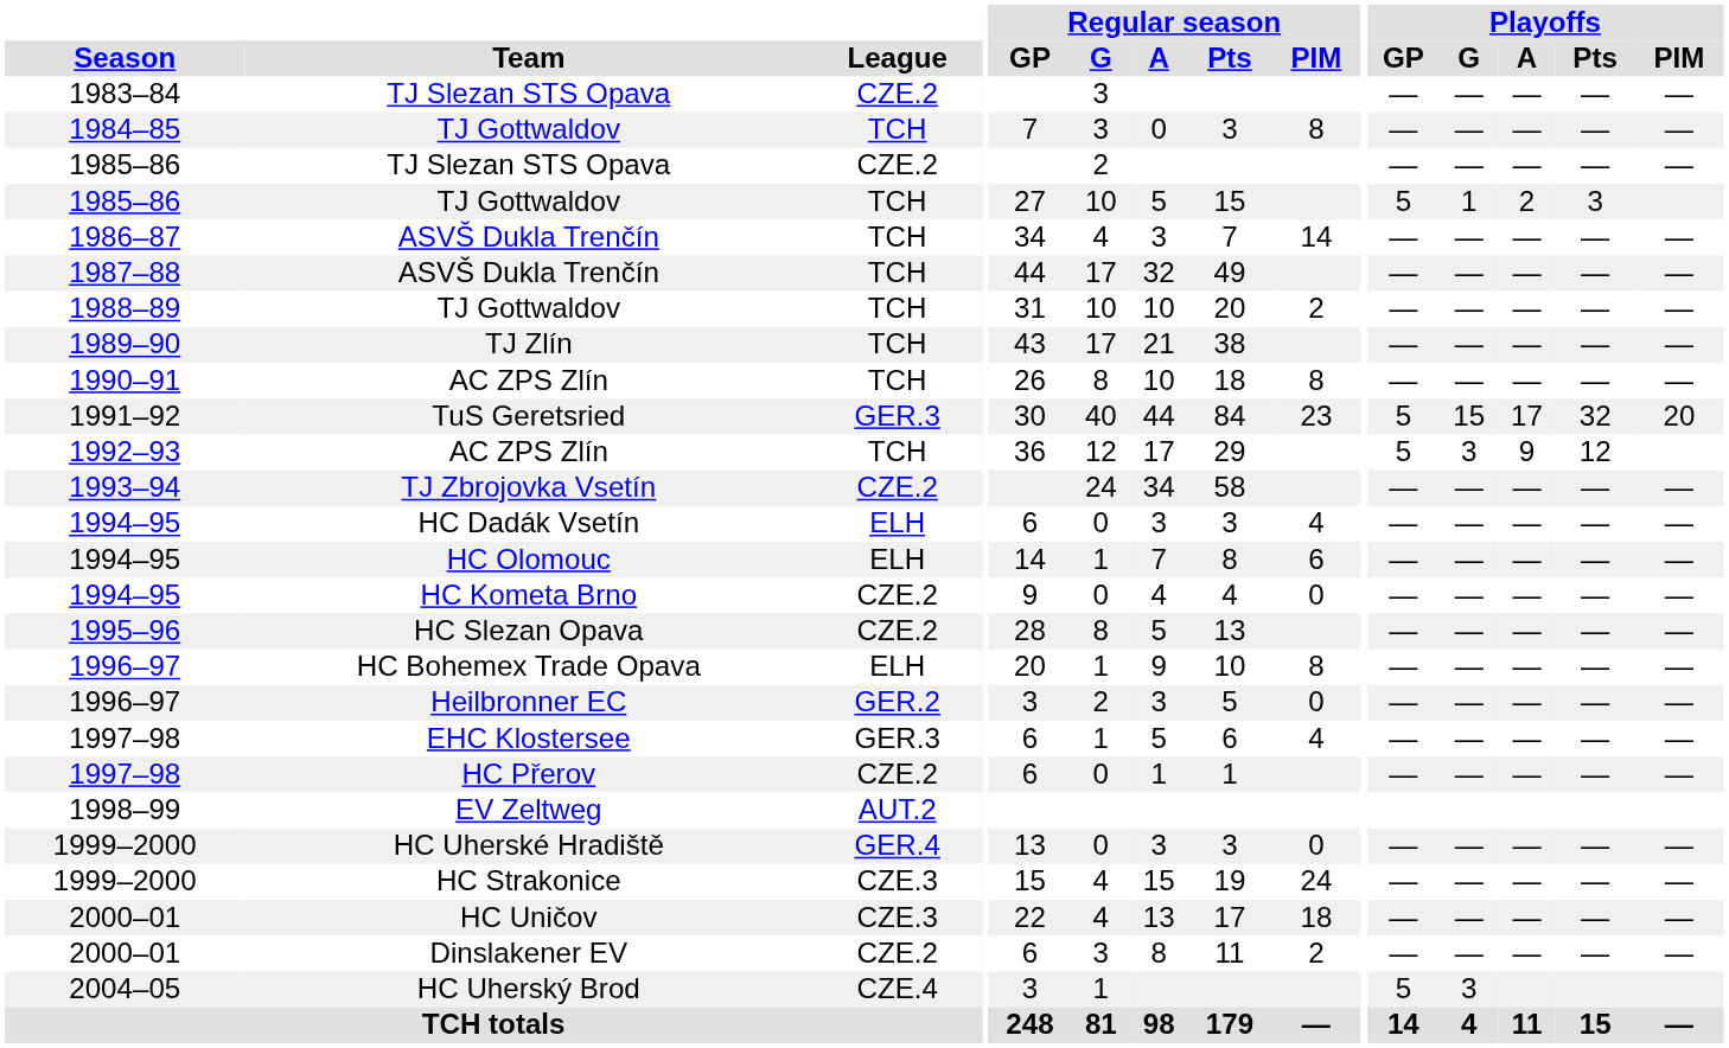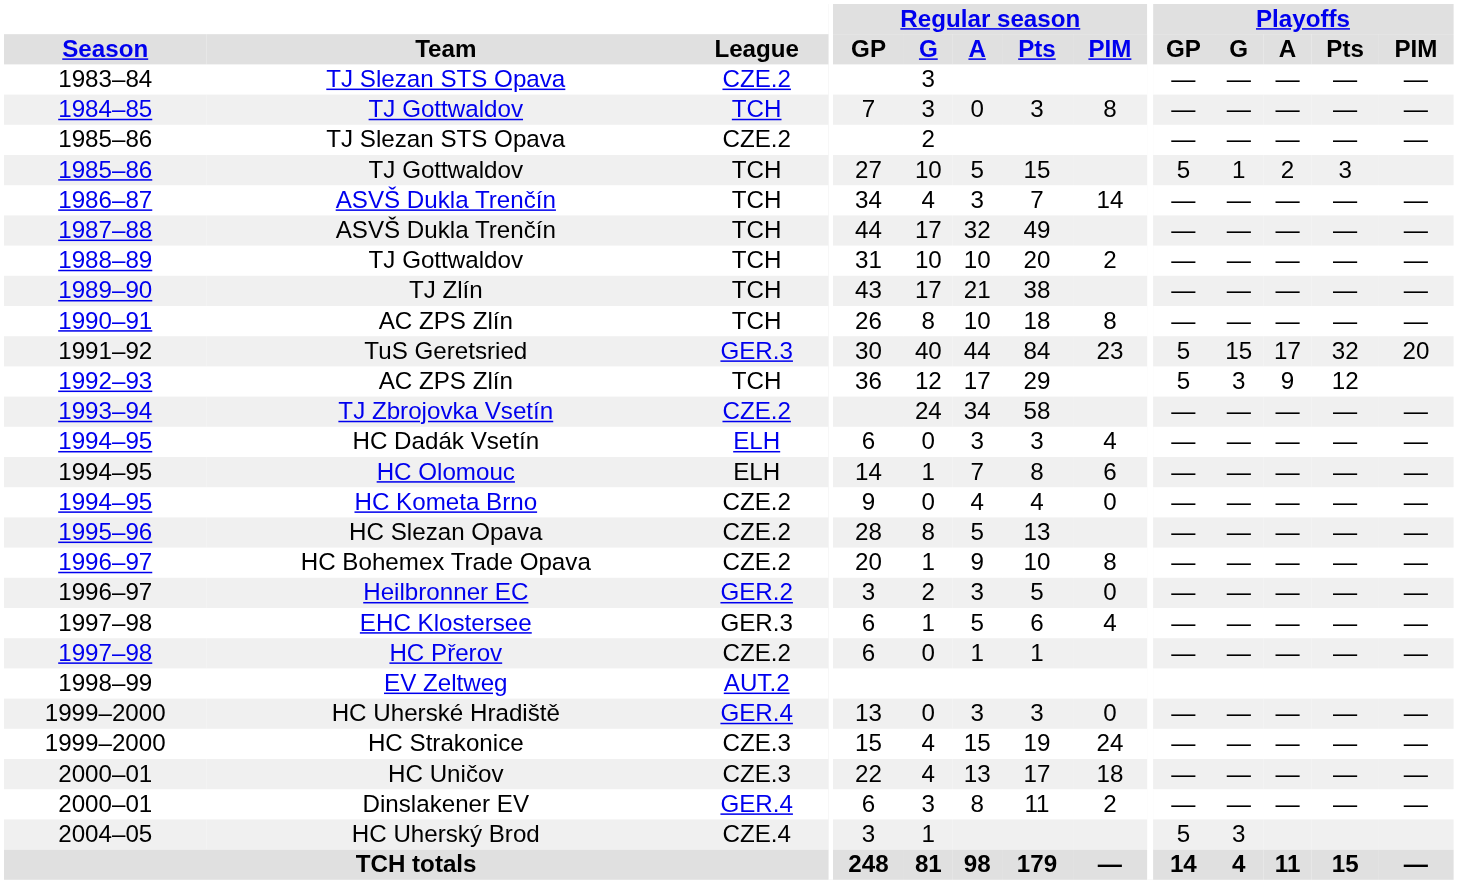 <table border="0" cellpadding="1" cellspacing="0" style="text-align:center; width:60em">
 <tr bgcolor="#e0e0e0">
 <th colspan="3" bgcolor="#ffffff"></th>
 <th rowspan="99" bgcolor="#ffffff"></th>
 <th colspan="5"><a href='#'>Regular season</a></th>
 <th rowspan="99" bgcolor="#ffffff"></th>
 <th colspan="5"><a href='#'>Playoffs</a></th>
 </tr>
 <tr bgcolor="#e0e0e0">
 <th><a href='#'>Season</a></th>
 <th>Team</th>
 <th>League</th>
 <th>GP</th>
 <th><a href='#'>G</a></th>
 <th><a href='#'>A</a></th>
 <th><a href='#'>Pts</a></th>
 <th><a href='#'>PIM</a></th>
 <th>GP</th>
 <th>G</th>
 <th>A</th>
 <th>Pts</th>
 <th>PIM</th>
 </tr>
 <tr>
 <td>1983–84</td>
 <td><a href='#'>TJ Slezan STS Opava</a></td>
 <td><a href='#'>CZE.2</a></td>
 <td></td>
 <td>3</td>
 <td></td>
 <td></td>
 <td></td>
 <td>—</td>
 <td>—</td>
 <td>—</td>
 <td>—</td>
 <td>—</td>
 </tr>
 <tr bgcolor="#f0f0f0">
 <td><a href='#'>1984–85</a></td>
 <td><a href='#'>TJ Gottwaldov</a></td>
 <td><a href='#'>TCH</a></td>
 <td>7</td>
 <td>3</td>
 <td>0</td>
 <td>3</td>
 <td>8</td>
 <td>—</td>
 <td>—</td>
 <td>—</td>
 <td>—</td>
 <td>—</td>
 </tr>
 <tr>
 <td>1985–86</td>
 <td>TJ Slezan STS Opava</td>
 <td>CZE.2</td>
 <td></td>
 <td>2</td>
 <td></td>
 <td></td>
 <td></td>
 <td>—</td>
 <td>—</td>
 <td>—</td>
 <td>—</td>
 <td>—</td>
 </tr>
 <tr bgcolor="#f0f0f0">
 <td><a href='#'>1985–86</a></td>
 <td>TJ Gottwaldov</td>
 <td>TCH</td>
 <td>27</td>
 <td>10</td>
 <td>5</td>
 <td>15</td>
 <td></td>
 <td>5</td>
 <td>1</td>
 <td>2</td>
 <td>3</td>
 <td></td>
 </tr>
 <tr>
 <td><a href='#'>1986–87</a></td>
 <td><a href='#'>ASVŠ Dukla Trenčín</a></td>
 <td>TCH</td>
 <td>34</td>
 <td>4</td>
 <td>3</td>
 <td>7</td>
 <td>14</td>
 <td>—</td>
 <td>—</td>
 <td>—</td>
 <td>—</td>
 <td>—</td>
 </tr>
 <tr bgcolor="#f0f0f0">
 <td><a href='#'>1987–88</a></td>
 <td>ASVŠ Dukla Trenčín</td>
 <td>TCH</td>
 <td>44</td>
 <td>17</td>
 <td>32</td>
 <td>49</td>
 <td></td>
 <td>—</td>
 <td>—</td>
 <td>—</td>
 <td>—</td>
 <td>—</td>
 </tr>
 <tr>
 <td><a href='#'>1988–89</a></td>
 <td>TJ Gottwaldov</td>
 <td>TCH</td>
 <td>31</td>
 <td>10</td>
 <td>10</td>
 <td>20</td>
 <td>2</td>
 <td>—</td>
 <td>—</td>
 <td>—</td>
 <td>—</td>
 <td>—</td>
 </tr>
 <tr bgcolor="#f0f0f0">
 <td><a href='#'>1989–90</a></td>
 <td>TJ Zlín</td>
 <td>TCH</td>
 <td>43</td>
 <td>17</td>
 <td>21</td>
 <td>38</td>
 <td></td>
 <td>—</td>
 <td>—</td>
 <td>—</td>
 <td>—</td>
 <td>—</td>
 </tr>
 <tr>
 <td><a href='#'>1990–91</a></td>
 <td>AC ZPS Zlín</td>
 <td>TCH</td>
 <td>26</td>
 <td>8</td>
 <td>10</td>
 <td>18</td>
 <td>8</td>
 <td>—</td>
 <td>—</td>
 <td>—</td>
 <td>—</td>
 <td>—</td>
 </tr>
 <tr bgcolor="#f0f0f0">
 <td>1991–92</td>
 <td>TuS Geretsried</td>
 <td><a href='#'>GER.3</a></td>
 <td>30</td>
 <td>40</td>
 <td>44</td>
 <td>84</td>
 <td>23</td>
 <td>5</td>
 <td>15</td>
 <td>17</td>
 <td>32</td>
 <td>20</td>
 </tr>
 <tr>
 <td><a href='#'>1992–93</a></td>
 <td>AC ZPS Zlín</td>
 <td>TCH</td>
 <td>36</td>
 <td>12</td>
 <td>17</td>
 <td>29</td>
 <td></td>
 <td>5</td>
 <td>3</td>
 <td>9</td>
 <td>12</td>
 <td></td>
 </tr>
 <tr bgcolor="#f0f0f0">
 <td><a href='#'>1993–94</a></td>
 <td><a href='#'>TJ Zbrojovka Vsetín</a></td>
 <td><a href='#'>CZE.2</a></td>
 <td></td>
 <td>24</td>
 <td>34</td>
 <td>58</td>
 <td></td>
 <td>—</td>
 <td>—</td>
 <td>—</td>
 <td>—</td>
 <td>—</td>
 </tr>
 <tr>
 <td><a href='#'>1994–95</a></td>
 <td>HC Dadák Vsetín</td>
 <td><a href='#'>ELH</a></td>
 <td>6</td>
 <td>0</td>
 <td>3</td>
 <td>3</td>
 <td>4</td>
 <td>—</td>
 <td>—</td>
 <td>—</td>
 <td>—</td>
 <td>—</td>
 </tr>
 <tr bgcolor="#f0f0f0">
 <td>1994–95</td>
 <td><a href='#'>HC Olomouc</a></td>
 <td>ELH</td>
 <td>14</td>
 <td>1</td>
 <td>7</td>
 <td>8</td>
 <td>6</td>
 <td>—</td>
 <td>—</td>
 <td>—</td>
 <td>—</td>
 <td>—</td>
 </tr>
 <tr>
 <td><a href='#'>1994–95</a></td>
 <td><a href='#'>HC Kometa Brno</a></td>
 <td>CZE.2</td>
 <td>9</td>
 <td>0</td>
 <td>4</td>
 <td>4</td>
 <td>0</td>
 <td>—</td>
 <td>—</td>
 <td>—</td>
 <td>—</td>
 <td>—</td>
 </tr>
 <tr bgcolor="#f0f0f0">
 <td><a href='#'>1995–96</a></td>
 <td>HC Slezan Opava</td>
 <td>CZE.2</td>
 <td>28</td>
 <td>8</td>
 <td>5</td>
 <td>13</td>
 <td></td>
 <td>—</td>
 <td>—</td>
 <td>—</td>
 <td>—</td>
 <td>—</td>
 </tr>
 <tr>
 <td><a href='#'>1996–97</a></td>
 <td>HC Bohemex Trade Opava</td>
-<td>ELH</td>
+<td>CZE.2</td>
 <td>20</td>
 <td>1</td>
 <td>9</td>
 <td>10</td>
 <td>8</td>
 <td>—</td>
 <td>—</td>
 <td>—</td>
 <td>—</td>
 <td>—</td>
 </tr>
 <tr bgcolor="#f0f0f0">
 <td>1996–97</td>
 <td><a href='#'>Heilbronner EC</a></td>
 <td><a href='#'>GER.2</a></td>
 <td>3</td>
 <td>2</td>
 <td>3</td>
 <td>5</td>
 <td>0</td>
 <td>—</td>
 <td>—</td>
 <td>—</td>
 <td>—</td>
 <td>—</td>
 </tr>
 <tr>
 <td>1997–98</td>
 <td><a href='#'>EHC Klostersee</a></td>
 <td>GER.3</td>
 <td>6</td>
 <td>1</td>
 <td>5</td>
 <td>6</td>
 <td>4</td>
 <td>—</td>
 <td>—</td>
 <td>—</td>
 <td>—</td>
 <td>—</td>
 </tr>
 <tr bgcolor="#f0f0f0">
 <td><a href='#'>1997–98</a></td>
 <td><a href='#'>HC Přerov</a></td>
 <td>CZE.2</td>
 <td>6</td>
 <td>0</td>
 <td>1</td>
 <td>1</td>
 <td></td>
 <td>—</td>
 <td>—</td>
 <td>—</td>
 <td>—</td>
 <td>—</td>
 </tr>
 <tr>
 <td>1998–99</td>
 <td><a href='#'>EV Zeltweg</a></td>
 <td><a href='#'>AUT.2</a></td>
 <td></td>
 <td></td>
 <td></td>
 <td></td>
 <td></td>
 <td></td>
 <td></td>
 <td></td>
 <td></td>
 <td></td>
 </tr>
 <tr bgcolor="#f0f0f0">
 <td>1999–2000</td>
 <td>HC Uherské Hradiště</td>
 <td><a href='#'>GER.4</a></td>
 <td>13</td>
 <td>0</td>
 <td>3</td>
 <td>3</td>
 <td>0</td>
 <td>—</td>
 <td>—</td>
 <td>—</td>
 <td>—</td>
 <td>—</td>
 </tr>
 <tr>
 <td>1999–2000</td>
 <td>HC Strakonice</td>
 <td>CZE.3</td>
 <td>15</td>
 <td>4</td>
 <td>15</td>
 <td>19</td>
 <td>24</td>
 <td>—</td>
 <td>—</td>
 <td>—</td>
 <td>—</td>
 <td>—</td>
 </tr>
 <tr bgcolor="#f0f0f0">
 <td>2000–01</td>
 <td>HC Uničov</td>
 <td>CZE.3</td>
 <td>22</td>
 <td>4</td>
 <td>13</td>
 <td>17</td>
 <td>18</td>
 <td>—</td>
 <td>—</td>
 <td>—</td>
 <td>—</td>
 <td>—</td>
 </tr>
 <tr>
 <td>2000–01</td>
 <td>Dinslakener EV</td>
-<td>CZE.2</td>
+<td><a href='#'>GER.4</a></td>
 <td>6</td>
 <td>3</td>
 <td>8</td>
 <td>11</td>
 <td>2</td>
 <td>—</td>
 <td>—</td>
 <td>—</td>
 <td>—</td>
 <td>—</td>
 </tr>
 <tr bgcolor="#f0f0f0">
 <td>2004–05</td>
 <td>HC Uherský Brod</td>
 <td>CZE.4</td>
 <td>3</td>
 <td>1</td>
 <td></td>
 <td></td>
 <td></td>
 <td>5</td>
 <td>3</td>
 <td></td>
 <td></td>
 <td></td>
 </tr>
 <tr bgcolor="#e0e0e0">
 <th colspan="3">TCH totals</th>
 <th>248</th>
 <th>81</th>
 <th>98</th>
 <th>179</th>
 <th>—</th>
 <th>14</th>
 <th>4</th>
 <th>11</th>
 <th>15</th>
 <th>—</th>
 </tr>
 </table>
